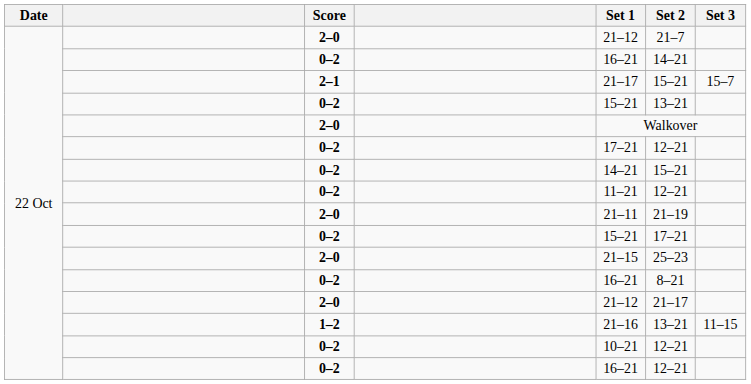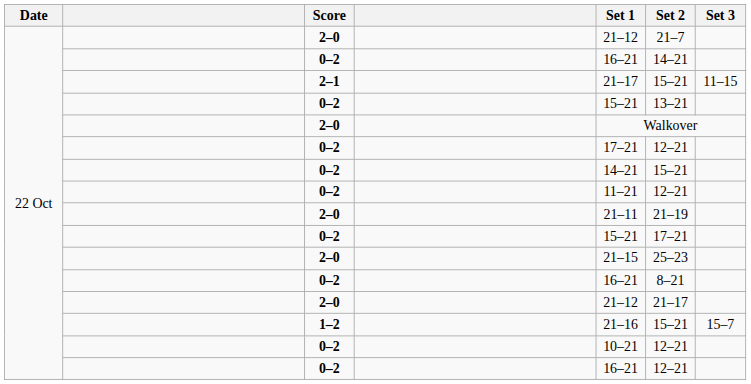 <table class="wikitable" style="text-align: center;">
 <tr>
 <th width="60">Date</th>
 <th align="right" width="270"></th>
 <th width="50">Score</th>
 <th align="left" width="270"></th>
 <th width="50">Set 1</th>
 <th width="50">Set 2</th>
 <th width="50">Set 3</th>
 </tr>
 <tr>
 <td rowspan=16>22 Oct</td>
 <td align=left><strong></strong></td>
 <td align=center><strong>2–0</strong></td>
 <td align=left></td>
 <td>21–12</td>
 <td>21–7</td>
 <td></td>
 </tr>
 <tr>
 <td align=left></td>
 <td align=center><strong>0–2</strong></td>
 <td align=left><strong></strong></td>
 <td>16–21</td>
 <td>14–21</td>
 <td></td>
 </tr>
 <tr>
 <td align=left><strong></strong></td>
 <td align=center><strong>2–1</strong></td>
 <td align=left></td>
 <td>21–17</td>
 <td>15–21</td>
-<td>15–7</td>
+<td>11–15</td>
 </tr>
 <tr>
 <td align=left></td>
 <td align=center><strong>0–2</strong></td>
 <td align=left><strong></strong></td>
 <td>15–21</td>
 <td>13–21</td>
 <td></td>
 </tr>
 <tr>
 <td align=left><strong></strong></td>
 <td align=center><strong>2–0</strong></td>
 <td align=left></td>
 <td colspan=3>Walkover</td>
 </tr>
 <tr>
 <td align=left></td>
 <td align=center><strong>0–2</strong></td>
 <td align=left><strong></strong></td>
 <td>17–21</td>
 <td>12–21</td>
 <td></td>
 </tr>
 <tr>
 <td align=left></td>
 <td align=center><strong>0–2</strong></td>
 <td align=left><strong></strong></td>
 <td>14–21</td>
 <td>15–21</td>
 <td></td>
 </tr>
 <tr>
 <td align=left></td>
 <td align=center><strong>0–2</strong></td>
 <td align=left><strong></strong></td>
 <td>11–21</td>
 <td>12–21</td>
 <td></td>
 </tr>
 <tr>
 <td align=left><strong></strong></td>
 <td align=center><strong>2–0</strong></td>
 <td align=left></td>
 <td>21–11</td>
 <td>21–19</td>
 <td></td>
 </tr>
 <tr>
 <td align=left></td>
 <td align=center><strong>0–2</strong></td>
 <td align=left><strong></strong></td>
 <td>15–21</td>
 <td>17–21</td>
 <td></td>
 </tr>
 <tr>
 <td align=left><strong></strong></td>
 <td align=center><strong>2–0</strong></td>
 <td align=left></td>
 <td>21–15</td>
 <td>25–23</td>
 <td></td>
 </tr>
 <tr>
 <td align=left></td>
 <td align=center><strong>0–2</strong></td>
 <td align=left><strong></strong></td>
 <td>16–21</td>
 <td>8–21</td>
 <td></td>
 </tr>
 <tr>
 <td align=left><strong></strong></td>
 <td align=center><strong>2–0</strong></td>
 <td align=left></td>
 <td>21–12</td>
 <td>21–17</td>
 <td></td>
 </tr>
 <tr>
 <td align=left></td>
 <td align=center><strong>1–2</strong></td>
 <td align=left><strong></strong></td>
 <td>21–16</td>
-<td>13–21</td>
-<td>11–15</td>
+<td>15–21</td>
+<td>15–7</td>
 </tr>
 <tr>
 <td align=left></td>
 <td align=center><strong>0–2</strong></td>
 <td align=left><strong></strong></td>
 <td>10–21</td>
 <td>12–21</td>
 <td></td>
 </tr>
 <tr>
 <td align=left></td>
 <td align=center><strong>0–2</strong></td>
 <td align=left><strong></strong></td>
 <td>16–21</td>
 <td>12–21</td>
 <td></td>
 </tr>
 </table>
